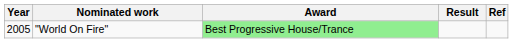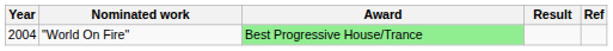 <table class="wikitable">
 <tr>
 <th>Year</th>
 <th width="250">Nominated work</th>
 <th width="350">Award</th>
 <th width="65">Result</th>
 <th width="5">Ref</th>
 </tr>
 <tr>
-<td>2005</td>
+<td>2004</td>
 <td>"World On Fire"</td>
 <td style="background: lightgreen;">Best Progressive House/Trance</td>
 <td></td>
 <td></td>
 </tr>
 </table>
